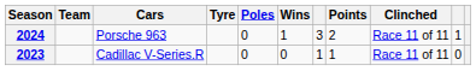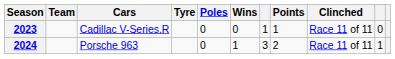 <table class="wikitable">
 <tr>
 <th>Season</th>
 <th>Team</th>
 <th>Cars</th>
 <th>Tyre</th>
 <th><a href='#'>Poles</a></th>
 <th>Wins</th>
 <th></th>
 <th>Points</th>
 <th>Clinched</th>
 <th></th>
 <th></th>
 </tr>
 <tr>
+<th><a href='#'>2023</a></th>
+<td></td>
+<td><a href='#'>Cadillac V-Series.R</a></td>
+<td></td>
+<td>0</td>
+<td>0</td>
+<td>1</td>
+<td>1</td>
+<td><a href='#'>Race 11</a> of 11</td>
+<td>0</td>
+<th></th>
+</tr>
+<tr>
 <th><a href='#'>2024</a></th>
 <td></td>
 <td><a href='#'>Porsche 963</a></td>
 <td></td>
 <td>0</td>
 <td>1</td>
 <td>3</td>
 <td>2</td>
 <td><a href='#'>Race 11</a> of 11</td>
 <td>1</td>
 <th></th>
 </tr>
-<tr>
-<th><a href='#'>2023</a></th>
-<td></td>
-<td><a href='#'>Cadillac V-Series.R</a></td>
-<td></td>
-<td>0</td>
-<td>0</td>
-<td>1</td>
-<td>1</td>
-<td><a href='#'>Race 11</a> of 11</td>
-<td>0</td>
-<th></th>
-</tr>
 </table>
